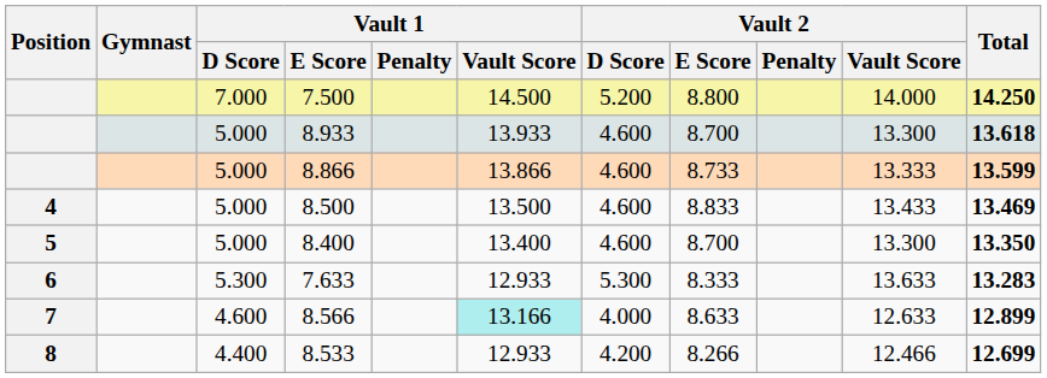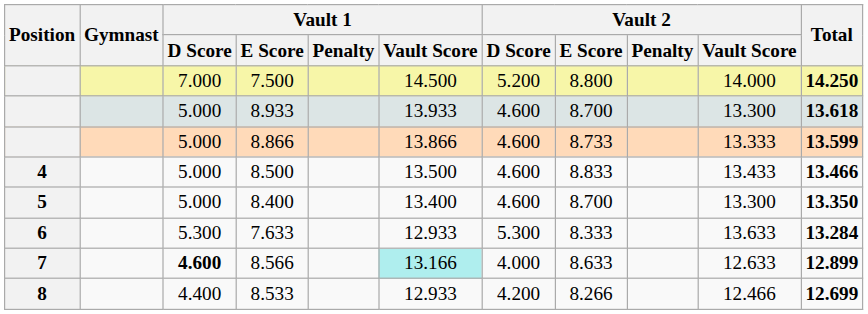 <table class="wikitable sortable" style="text-align:center;">
 <tr>
 <th rowspan=2>Position</th>
 <th rowspan=2>Gymnast</th>
 <th colspan=4>Vault 1</th>
 <th colspan=4>Vault 2</th>
 <th rowspan=2>Total</th>
 </tr>
 <tr>
 <th>D Score</th>
 <th>E Score</th>
 <th>Penalty</th>
 <th>Vault Score</th>
 <th>D Score</th>
 <th>E Score</th>
 <th>Penalty</th>
 <th>Vault Score</th>
 </tr>
 <tr style="background:#F7F6A8;">
 <th></th>
 <td align="left"></td>
 <td>7.000</td>
 <td>7.500</td>
 <td></td>
 <td>14.500</td>
 <td>5.200</td>
 <td>8.800</td>
 <td></td>
 <td>14.000</td>
 <td><strong>14.250</strong></td>
 </tr>
 <tr style="background:#DCE5E5;">
 <th></th>
 <td align="left"></td>
 <td>5.000</td>
 <td>8.933</td>
 <td></td>
 <td>13.933</td>
 <td>4.600</td>
 <td>8.700</td>
 <td></td>
 <td>13.300</td>
 <td><strong>13.618</strong></td>
 </tr>
 <tr style="background:#FFDAB9;">
 <th></th>
 <td align="left"></td>
 <td>5.000</td>
 <td>8.866</td>
 <td></td>
 <td>13.866</td>
 <td>4.600</td>
 <td>8.733</td>
 <td></td>
 <td>13.333</td>
 <td><strong>13.599</strong></td>
 </tr>
 <tr>
 <th>4</th>
 <td align="left"></td>
 <td>5.000</td>
 <td>8.500</td>
 <td></td>
 <td>13.500</td>
 <td>4.600</td>
 <td>8.833</td>
 <td></td>
 <td>13.433</td>
-<td><strong>13.469</strong></td>
+<td><strong>13.466</strong></td>
 </tr>
 <tr>
 <th>5</th>
 <td align="left"></td>
 <td>5.000</td>
 <td>8.400</td>
 <td></td>
 <td>13.400</td>
 <td>4.600</td>
 <td>8.700</td>
 <td></td>
 <td>13.300</td>
 <td><strong>13.350</strong></td>
 </tr>
 <tr>
 <th>6</th>
 <td align="left"></td>
 <td>5.300</td>
 <td>7.633</td>
 <td></td>
 <td>12.933</td>
 <td>5.300</td>
 <td>8.333</td>
 <td></td>
 <td>13.633</td>
-<td><strong>13.283</strong></td>
+<td><strong>13.284</strong></td>
 </tr>
 <tr>
 <th>7</th>
 <td align="left"></td>
-<td>4.600</td>
+<td><strong>4.600</strong></td>
 <td>8.566</td>
 <td></td>
 <td style="background: paleturquoise;">13.166</td>
 <td>4.000</td>
 <td>8.633</td>
 <td></td>
 <td>12.633</td>
 <td><strong>12.899</strong></td>
 </tr>
 <tr>
 <th>8</th>
 <td align="left"></td>
 <td>4.400</td>
 <td>8.533</td>
 <td></td>
 <td>12.933</td>
 <td>4.200</td>
 <td>8.266</td>
 <td></td>
 <td>12.466</td>
 <td><strong>12.699</strong></td>
 </tr>
 </table>
